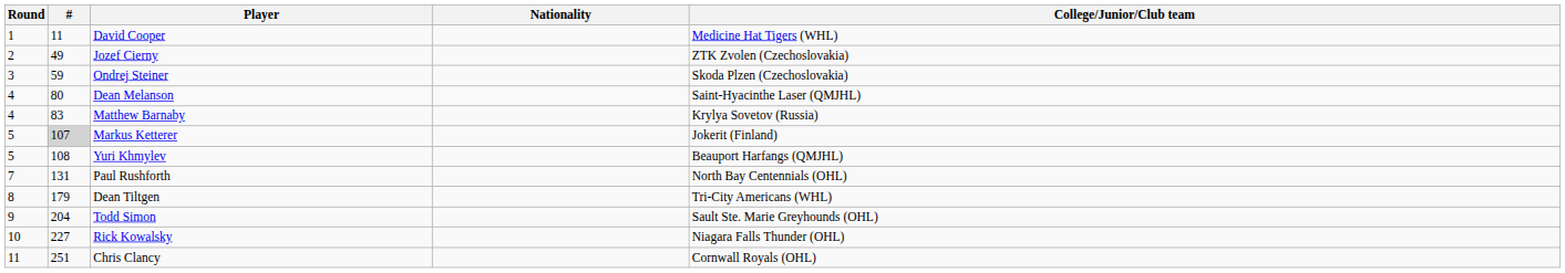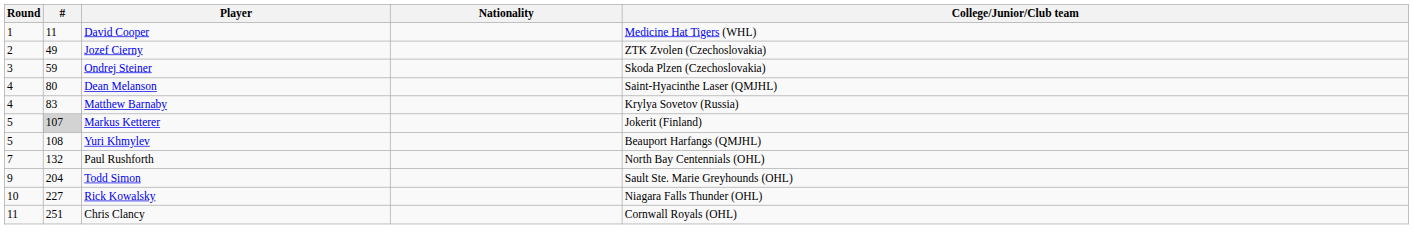 <table class="wikitable">
 <tr>
 <th bgcolor="#DDDDFF" width="2.75%">Round</th>
 <th bgcolor="#DDDDFF" width="2.75%">#</th>
 <th bgcolor="#DDDDFF" width="22.0%">Player</th>
 <th bgcolor="#DDDDFF" width="16.5%">Nationality</th>
 <th bgcolor="#DDDDFF" width="100.0%">College/Junior/Club team</th>
 </tr>
 <tr>
 <td>1</td>
 <td>11</td>
 <td><a href='#'>David Cooper</a></td>
 <td></td>
 <td><a href='#'>Medicine Hat Tigers</a> (WHL)</td>
 </tr>
 <tr>
 <td>2</td>
 <td>49</td>
 <td><a href='#'>Jozef Cierny</a></td>
 <td></td>
 <td>ZTK Zvolen (Czechoslovakia)</td>
 </tr>
 <tr>
 <td>3</td>
 <td>59</td>
 <td><a href='#'>Ondrej Steiner</a></td>
 <td></td>
 <td>Skoda Plzen (Czechoslovakia)</td>
 </tr>
 <tr>
 <td>4</td>
 <td>80</td>
 <td><a href='#'>Dean Melanson</a></td>
 <td></td>
 <td>Saint-Hyacinthe Laser (QMJHL)</td>
 </tr>
 <tr>
 <td>4</td>
 <td>83</td>
 <td><a href='#'>Matthew Barnaby</a></td>
 <td></td>
 <td>Krylya Sovetov (Russia)</td>
 </tr>
 <tr>
 <td>5</td>
 <td style="background: lightgrey;">107</td>
 <td><a href='#'>Markus Ketterer</a></td>
 <td></td>
 <td>Jokerit (Finland)</td>
 </tr>
 <tr>
 <td>5</td>
 <td>108</td>
 <td><a href='#'>Yuri Khmylev</a></td>
 <td></td>
 <td>Beauport Harfangs (QMJHL)</td>
 </tr>
 <tr>
 <td>7</td>
-<td>131</td>
+<td>132</td>
 <td>Paul Rushforth</td>
 <td></td>
 <td>North Bay Centennials (OHL)</td>
-</tr>
-<tr>
-<td>8</td>
-<td>179</td>
-<td>Dean Tiltgen</td>
-<td></td>
-<td>Tri-City Americans (WHL)</td>
 </tr>
 <tr>
 <td>9</td>
 <td>204</td>
 <td><a href='#'>Todd Simon</a></td>
 <td></td>
 <td>Sault Ste. Marie Greyhounds (OHL)</td>
 </tr>
 <tr>
 <td>10</td>
 <td>227</td>
 <td><a href='#'>Rick Kowalsky</a></td>
 <td></td>
 <td>Niagara Falls Thunder (OHL)</td>
 </tr>
 <tr>
 <td>11</td>
 <td>251</td>
 <td>Chris Clancy</td>
 <td></td>
 <td>Cornwall Royals (OHL)</td>
 </tr>
 </table>
